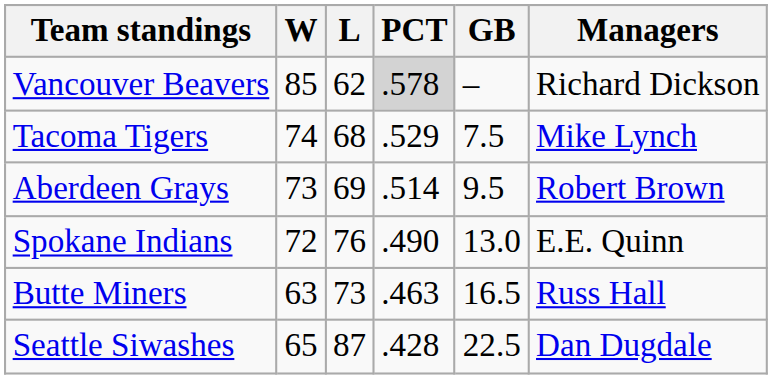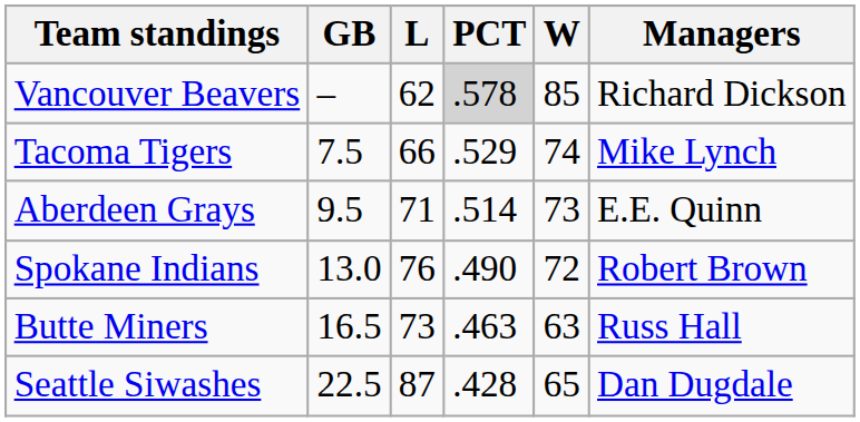 <table class="wikitable">
 <tr>
 <th>Team standings</th>
-<th>W</th>
+<th>GB</th>
 <th>L</th>
 <th>PCT</th>
-<th>GB</th>
+<th>W</th>
 <th>Managers</th>
 </tr>
 <tr>
 <td><a href='#'>Vancouver Beavers</a></td>
-<td>85</td>
+<td>–</td>
 <td>62</td>
 <td style="background: lightgrey;">.578</td>
-<td>–</td>
+<td>85</td>
 <td>Richard Dickson</td>
 </tr>
 <tr>
 <td><a href='#'>Tacoma Tigers</a></td>
+<td>7.5</td>
+<td>66</td>
+<td>.529</td>
 <td>74</td>
-<td>68</td>
-<td>.529</td>
-<td>7.5</td>
 <td><a href='#'>Mike Lynch</a></td>
 </tr>
 <tr>
 <td><a href='#'>Aberdeen Grays</a></td>
+<td>9.5</td>
+<td>71</td>
+<td>.514</td>
 <td>73</td>
-<td>69</td>
-<td>.514</td>
-<td>9.5</td>
+<td>E.E. Quinn</td>
+</tr>
+<tr>
+<td><a href='#'>Spokane Indians</a></td>
+<td>13.0</td>
+<td>76</td>
+<td>.490</td>
+<td>72</td>
 <td><a href='#'>Robert Brown</a></td>
 </tr>
 <tr>
-<td><a href='#'>Spokane Indians</a></td>
-<td>72</td>
-<td>76</td>
-<td>.490</td>
-<td>13.0</td>
-<td>E.E. Quinn</td>
-</tr>
-<tr>
 <td><a href='#'>Butte Miners</a></td>
-<td>63</td>
+<td>16.5</td>
 <td>73</td>
 <td>.463</td>
-<td>16.5</td>
+<td>63</td>
 <td><a href='#'>Russ Hall</a></td>
 </tr>
 <tr>
 <td><a href='#'>Seattle Siwashes</a></td>
-<td>65</td>
+<td>22.5</td>
 <td>87</td>
 <td>.428</td>
-<td>22.5</td>
+<td>65</td>
 <td><a href='#'>Dan Dugdale</a></td>
 </tr>
 </table>
